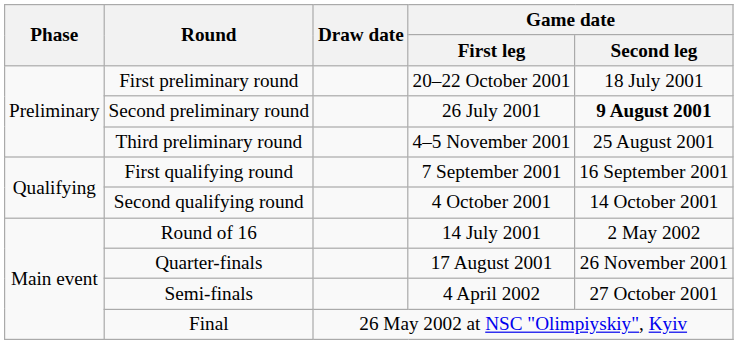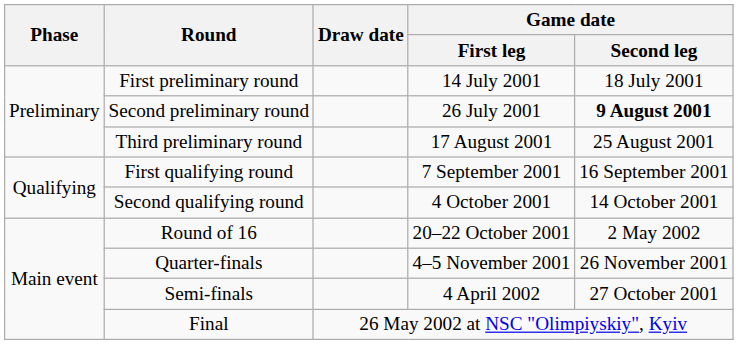 <table class="wikitable" style="text-align:center">
 <tr>
 <th rowspan=2>Phase</th>
 <th rowspan=2>Round</th>
 <th rowspan=2>Draw date</th>
 <th colspan=2>Game date</th>
 </tr>
 <tr>
 <th>First leg</th>
 <th>Second leg</th>
 </tr>
 <tr>
 <td rowspan=3>Preliminary</td>
 <td>First preliminary round</td>
 <td></td>
-<td>20–22 October 2001</td>
+<td>14 July 2001</td>
 <td>18 July 2001</td>
 </tr>
 <tr>
 <td>Second preliminary round</td>
 <td></td>
 <td>26 July 2001</td>
 <td><strong>9 August 2001</strong></td>
 </tr>
 <tr>
 <td>Third preliminary round</td>
 <td></td>
-<td>4–5 November 2001</td>
+<td>17 August 2001</td>
 <td>25 August 2001</td>
 </tr>
 <tr>
 <td rowspan=2>Qualifying</td>
 <td>First qualifying round</td>
 <td></td>
 <td>7 September 2001</td>
 <td>16 September 2001</td>
 </tr>
 <tr>
 <td>Second qualifying round</td>
 <td></td>
 <td>4 October 2001</td>
 <td>14 October 2001</td>
 </tr>
 <tr>
 <td rowspan=5>Main event</td>
 <td>Round of 16</td>
 <td></td>
-<td>14 July 2001</td>
+<td>20–22 October 2001</td>
 <td>2 May 2002</td>
 </tr>
 <tr>
 <td>Quarter-finals</td>
 <td></td>
-<td>17 August 2001</td>
+<td>4–5 November 2001</td>
 <td>26 November 2001</td>
 </tr>
 <tr>
 <td>Semi-finals</td>
 <td></td>
 <td>4 April 2002</td>
 <td>27 October 2001</td>
 </tr>
 <tr>
 <td>Final</td>
 <td colspan="3">26 May 2002 at <a href='#'>NSC "Olimpiyskiy"</a>, <a href='#'>Kyiv</a></td>
 </tr>
 </table>
